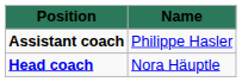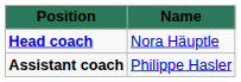 <table class="wikitable">
 <tr>
 <th style="background-color:#2B795A;"><span>Position</span></th>
 <th style="background-color:#2B795A;"><span>Name</span></th>
 </tr>
 <tr>
+<td><strong><a href='#'>Head coach</a></strong></td>
+<td> <a href='#'>Nora Häuptle</a></td>
+</tr>
+<tr>
 <td><strong>Assistant coach</strong></td>
 <td> <a href='#'>Philippe Hasler</a><br></td>
 </tr>
-<tr>
-<td><strong><a href='#'>Head coach</a></strong></td>
-<td> <a href='#'>Nora Häuptle</a></td>
-</tr>
 </table>
